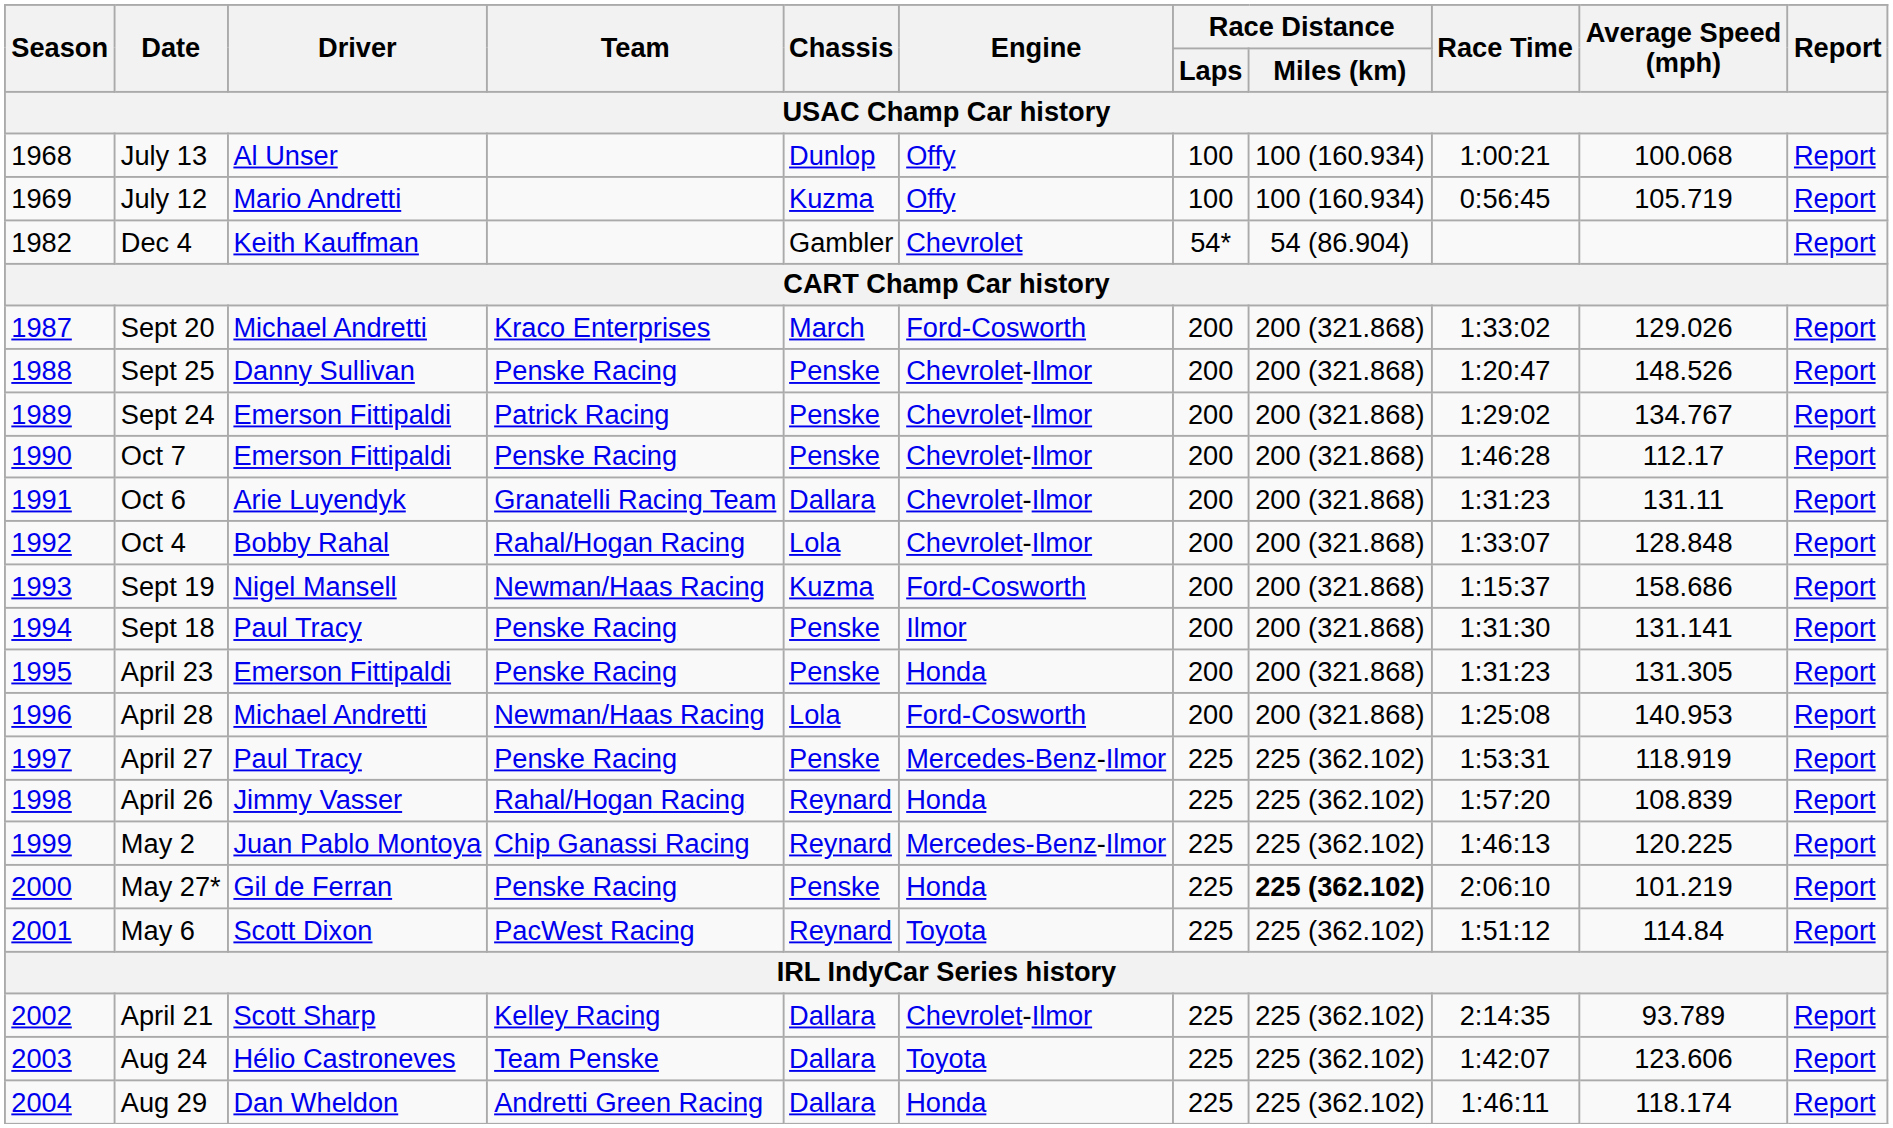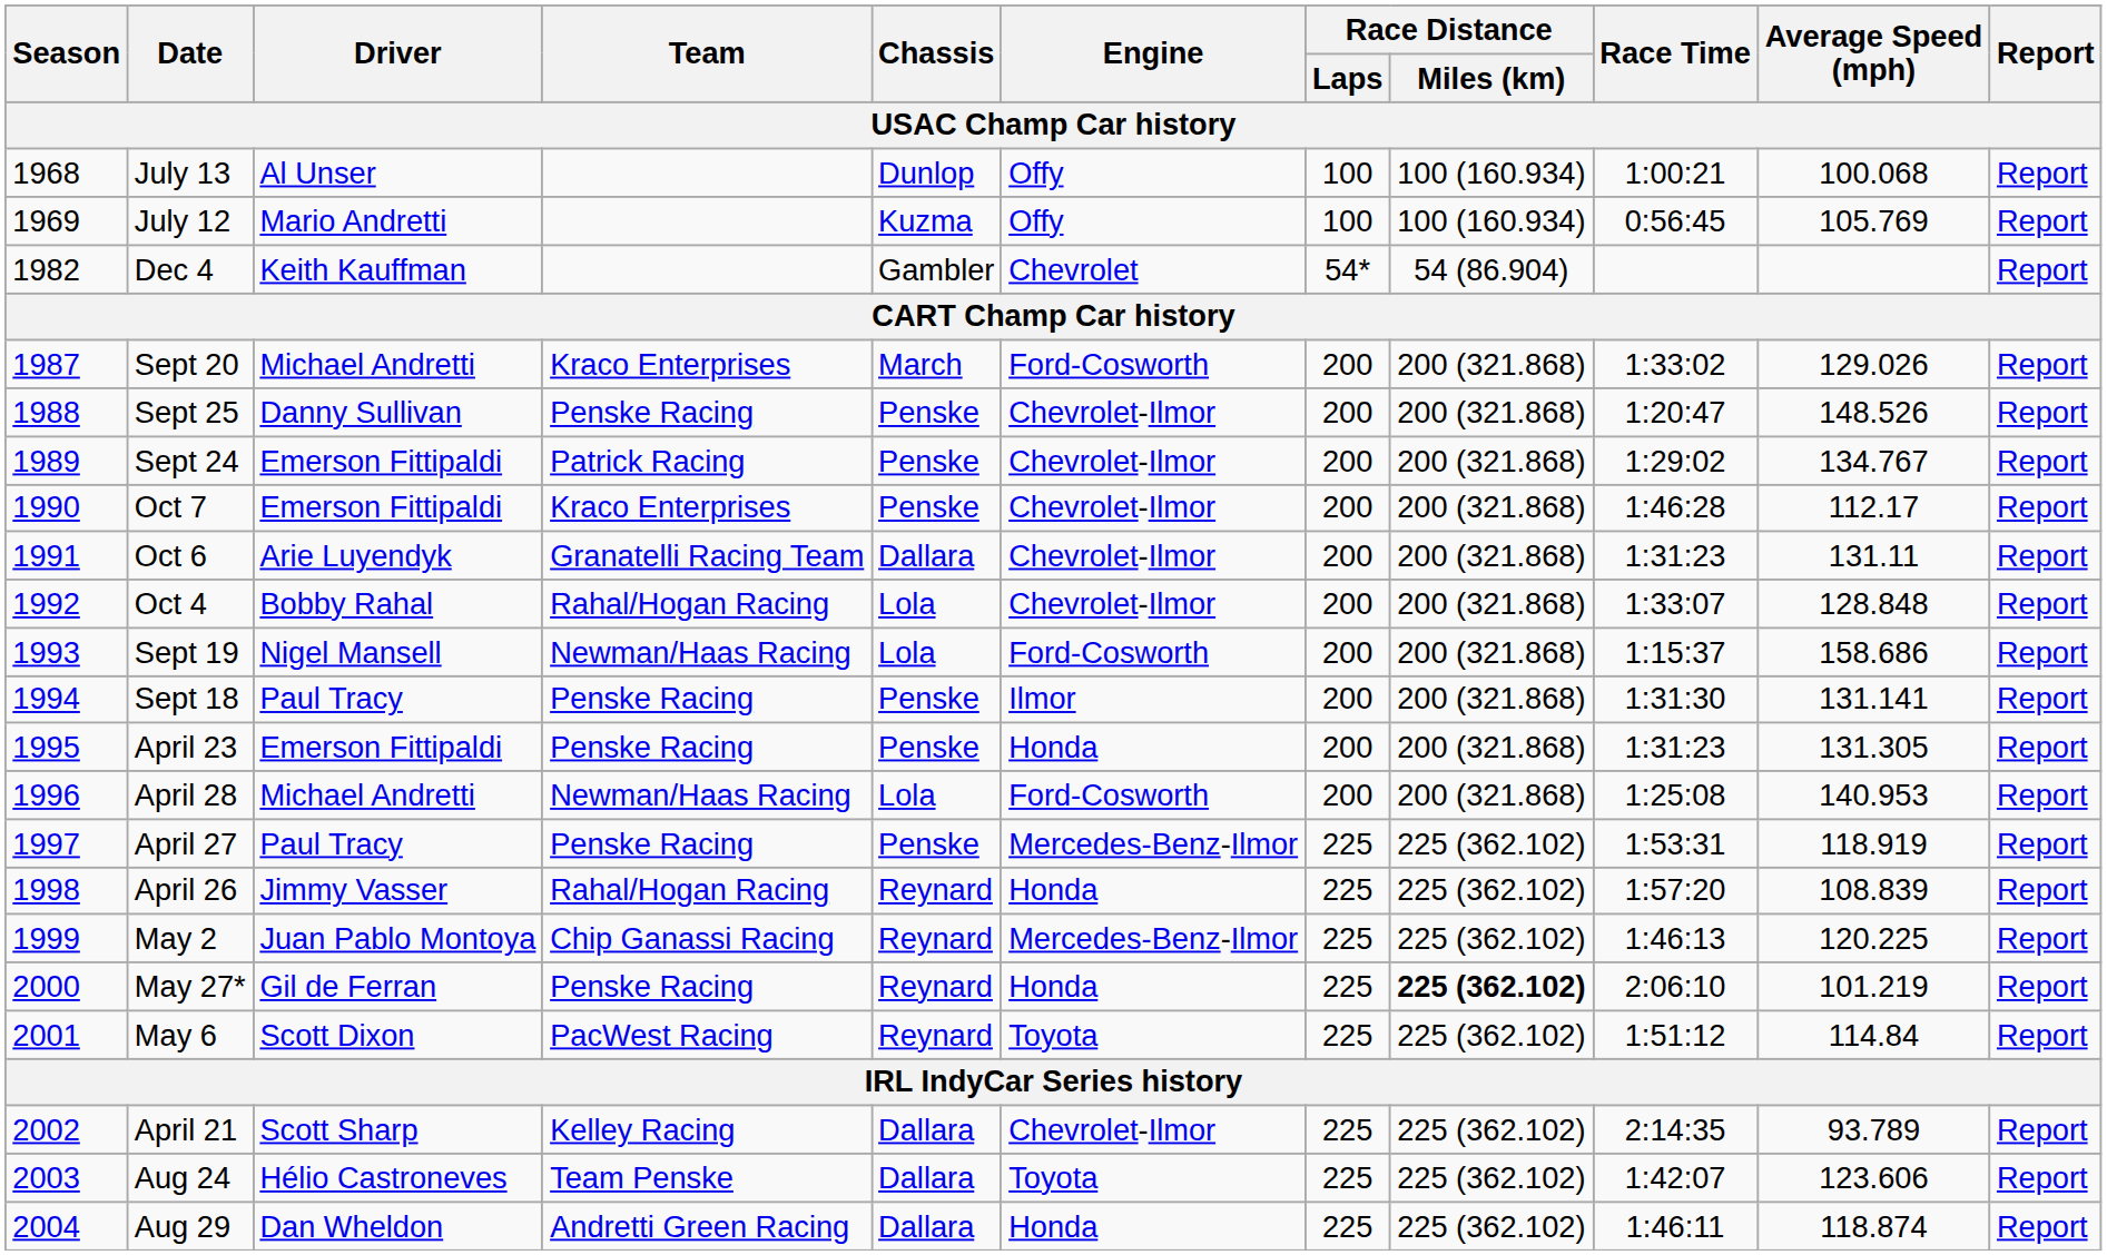 <table class="wikitable" style="font-size: 90%;">
 <tr>
 <th rowspan="2">Season</th>
 <th rowspan="2">Date</th>
 <th rowspan="2">Driver</th>
 <th rowspan="2">Team</th>
 <th rowspan="2">Chassis</th>
 <th rowspan="2">Engine</th>
 <th colspan="2">Race Distance</th>
 <th rowspan="2">Race Time</th>
 <th rowspan="2">Average Speed<br>(mph)</th>
 <th rowspan="2">Report</th>
 </tr>
 <tr>
 <th>Laps</th>
 <th>Miles (km)</th>
 </tr>
 <tr>
 <th colspan=11>USAC Champ Car history</th>
 </tr>
 <tr>
 <td>1968</td>
 <td>July 13</td>
 <td> <a href='#'>Al Unser</a></td>
 <td></td>
 <td><a href='#'>Dunlop</a></td>
 <td><a href='#'>Offy</a></td>
 <td align="center">100</td>
 <td align="center">100 (160.934)</td>
 <td align="center">1:00:21</td>
 <td align="center">100.068</td>
 <td><a href='#'>Report</a></td>
 </tr>
 <tr>
 <td>1969</td>
 <td>July 12</td>
 <td> <a href='#'>Mario Andretti</a></td>
 <td></td>
 <td><a href='#'>Kuzma</a></td>
 <td><a href='#'>Offy</a></td>
 <td align="center">100</td>
 <td align="center">100 (160.934)</td>
 <td align="center">0:56:45</td>
-<td align="center">105.719</td>
+<td align="center">105.769</td>
 <td><a href='#'>Report</a></td>
 </tr>
 <tr>
 <td>1982</td>
 <td>Dec 4</td>
 <td> <a href='#'>Keith Kauffman</a></td>
 <td></td>
 <td>Gambler</td>
 <td><a href='#'>Chevrolet</a></td>
 <td align="center">54*</td>
 <td align="center">54 (86.904)</td>
 <td align="center"></td>
 <td align="center"></td>
 <td><a href='#'>Report</a></td>
 </tr>
 <tr>
 <th colspan=11>CART Champ Car history</th>
 </tr>
 <tr>
 <td><a href='#'>1987</a></td>
 <td>Sept 20</td>
 <td> <a href='#'>Michael Andretti</a></td>
 <td><a href='#'>Kraco Enterprises</a></td>
 <td><a href='#'>March</a></td>
 <td><a href='#'>Ford-Cosworth</a></td>
 <td align="center">200</td>
 <td align="center">200 (321.868)</td>
 <td align="center">1:33:02</td>
 <td align="center">129.026</td>
 <td><a href='#'>Report</a></td>
 </tr>
 <tr>
 <td><a href='#'>1988</a></td>
 <td>Sept 25</td>
 <td> <a href='#'>Danny Sullivan</a></td>
 <td><a href='#'>Penske Racing</a></td>
 <td><a href='#'>Penske</a></td>
 <td><a href='#'>Chevrolet</a>-<a href='#'>Ilmor</a></td>
 <td align="center">200</td>
 <td align="center">200 (321.868)</td>
 <td align="center">1:20:47</td>
 <td align="center">148.526</td>
 <td><a href='#'>Report</a></td>
 </tr>
 <tr>
 <td><a href='#'>1989</a></td>
 <td>Sept 24</td>
 <td> <a href='#'>Emerson Fittipaldi</a></td>
 <td><a href='#'>Patrick Racing</a></td>
 <td><a href='#'>Penske</a></td>
 <td><a href='#'>Chevrolet</a>-<a href='#'>Ilmor</a></td>
 <td align="center">200</td>
 <td align="center">200 (321.868)</td>
 <td align="center">1:29:02</td>
 <td align="center">134.767</td>
 <td><a href='#'>Report</a></td>
 </tr>
 <tr>
 <td><a href='#'>1990</a></td>
 <td>Oct 7</td>
 <td> <a href='#'>Emerson Fittipaldi</a></td>
-<td><a href='#'>Penske Racing</a></td>
+<td><a href='#'>Kraco Enterprises</a></td>
 <td><a href='#'>Penske</a></td>
 <td><a href='#'>Chevrolet</a>-<a href='#'>Ilmor</a></td>
 <td align="center">200</td>
 <td align="center">200 (321.868)</td>
 <td align="center">1:46:28</td>
 <td align="center">112.17</td>
 <td><a href='#'>Report</a></td>
 </tr>
 <tr>
 <td><a href='#'>1991</a></td>
 <td>Oct 6</td>
 <td> <a href='#'>Arie Luyendyk</a></td>
 <td><a href='#'>Granatelli Racing Team</a></td>
 <td><a href='#'>Dallara</a></td>
 <td><a href='#'>Chevrolet</a>-<a href='#'>Ilmor</a></td>
 <td align="center">200</td>
 <td align="center">200 (321.868)</td>
 <td align="center">1:31:23</td>
 <td align="center">131.11</td>
 <td><a href='#'>Report</a></td>
 </tr>
 <tr>
 <td><a href='#'>1992</a></td>
 <td>Oct 4</td>
 <td> <a href='#'>Bobby Rahal</a></td>
 <td><a href='#'>Rahal/Hogan Racing</a></td>
 <td><a href='#'>Lola</a></td>
 <td><a href='#'>Chevrolet</a>-<a href='#'>Ilmor</a></td>
 <td align="center">200</td>
 <td align="center">200 (321.868)</td>
 <td align="center">1:33:07</td>
 <td align="center">128.848</td>
 <td><a href='#'>Report</a></td>
 </tr>
 <tr>
 <td><a href='#'>1993</a></td>
 <td>Sept 19</td>
 <td> <a href='#'>Nigel Mansell</a></td>
 <td><a href='#'>Newman/Haas Racing</a></td>
-<td><a href='#'>Kuzma</a></td>
+<td><a href='#'>Lola</a></td>
 <td><a href='#'>Ford-Cosworth</a></td>
 <td align="center">200</td>
 <td align="center">200 (321.868)</td>
 <td align="center">1:15:37</td>
 <td align="center">158.686</td>
 <td><a href='#'>Report</a></td>
 </tr>
 <tr>
 <td><a href='#'>1994</a></td>
 <td>Sept 18</td>
 <td> <a href='#'>Paul Tracy</a></td>
 <td><a href='#'>Penske Racing</a></td>
 <td><a href='#'>Penske</a></td>
 <td><a href='#'>Ilmor</a></td>
 <td align="center">200</td>
 <td align="center">200 (321.868)</td>
 <td align="center">1:31:30</td>
 <td align="center">131.141</td>
 <td><a href='#'>Report</a></td>
 </tr>
 <tr>
 <td><a href='#'>1995</a></td>
 <td>April 23</td>
 <td> <a href='#'>Emerson Fittipaldi</a></td>
 <td><a href='#'>Penske Racing</a></td>
 <td><a href='#'>Penske</a></td>
 <td><a href='#'>Honda</a></td>
 <td align="center">200</td>
 <td align="center">200 (321.868)</td>
 <td align="center">1:31:23</td>
 <td align="center">131.305</td>
 <td><a href='#'>Report</a></td>
 </tr>
 <tr>
 <td><a href='#'>1996</a></td>
 <td>April 28</td>
 <td> <a href='#'>Michael Andretti</a></td>
 <td><a href='#'>Newman/Haas Racing</a></td>
 <td><a href='#'>Lola</a></td>
 <td><a href='#'>Ford-Cosworth</a></td>
 <td align="center">200</td>
 <td align="center">200 (321.868)</td>
 <td align="center">1:25:08</td>
 <td align="center">140.953</td>
 <td><a href='#'>Report</a></td>
 </tr>
 <tr>
 <td><a href='#'>1997</a></td>
 <td>April 27</td>
 <td> <a href='#'>Paul Tracy</a></td>
 <td><a href='#'>Penske Racing</a></td>
 <td><a href='#'>Penske</a></td>
 <td><a href='#'>Mercedes-Benz</a>-<a href='#'>Ilmor</a></td>
 <td align="center">225</td>
 <td align="center">225 (362.102)</td>
 <td align="center">1:53:31</td>
 <td align="center">118.919</td>
 <td><a href='#'>Report</a></td>
 </tr>
 <tr>
 <td><a href='#'>1998</a></td>
 <td>April 26</td>
 <td> <a href='#'>Jimmy Vasser</a></td>
 <td><a href='#'>Rahal/Hogan Racing</a></td>
 <td><a href='#'>Reynard</a></td>
 <td><a href='#'>Honda</a></td>
 <td align="center">225</td>
 <td align="center">225 (362.102)</td>
 <td align="center">1:57:20</td>
 <td align="center">108.839</td>
 <td><a href='#'>Report</a></td>
 </tr>
 <tr>
 <td><a href='#'>1999</a></td>
 <td>May 2</td>
 <td> <a href='#'>Juan Pablo Montoya</a></td>
 <td><a href='#'>Chip Ganassi Racing</a></td>
 <td><a href='#'>Reynard</a></td>
 <td><a href='#'>Mercedes-Benz</a>-<a href='#'>Ilmor</a></td>
 <td align="center">225</td>
 <td align="center">225 (362.102)</td>
 <td align="center">1:46:13</td>
 <td align="center">120.225</td>
 <td><a href='#'>Report</a></td>
 </tr>
 <tr>
 <td><a href='#'>2000</a></td>
 <td>May 27*</td>
 <td> <a href='#'>Gil de Ferran</a></td>
 <td><a href='#'>Penske Racing</a></td>
-<td><a href='#'>Penske</a></td>
+<td><a href='#'>Reynard</a></td>
 <td><a href='#'>Honda</a></td>
 <td align="center">225</td>
 <td align="center"><strong>225 (362.102)</strong></td>
 <td align="center">2:06:10</td>
 <td align="center">101.219</td>
 <td><a href='#'>Report</a></td>
 </tr>
 <tr>
 <td><a href='#'>2001</a></td>
 <td>May 6</td>
 <td> <a href='#'>Scott Dixon</a></td>
 <td><a href='#'>PacWest Racing</a></td>
 <td><a href='#'>Reynard</a></td>
 <td><a href='#'>Toyota</a></td>
 <td align="center">225</td>
 <td align="center">225 (362.102)</td>
 <td align="center">1:51:12</td>
 <td align="center">114.84</td>
 <td><a href='#'>Report</a></td>
 </tr>
 <tr>
 <th colspan=11>IRL IndyCar Series history</th>
 </tr>
 <tr>
 <td><a href='#'>2002</a></td>
 <td>April 21</td>
 <td> <a href='#'>Scott Sharp</a></td>
 <td><a href='#'>Kelley Racing</a></td>
 <td><a href='#'>Dallara</a></td>
 <td><a href='#'>Chevrolet</a>-<a href='#'>Ilmor</a></td>
 <td align="center">225</td>
 <td align="center">225 (362.102)</td>
 <td align="center">2:14:35</td>
 <td align="center">93.789</td>
 <td><a href='#'>Report</a></td>
 </tr>
 <tr>
 <td><a href='#'>2003</a></td>
 <td>Aug 24</td>
 <td> <a href='#'>Hélio Castroneves</a></td>
 <td><a href='#'>Team Penske</a></td>
 <td><a href='#'>Dallara</a></td>
 <td><a href='#'>Toyota</a></td>
 <td align="center">225</td>
 <td align="center">225 (362.102)</td>
 <td align="center">1:42:07</td>
 <td align="center">123.606</td>
 <td><a href='#'>Report</a></td>
 </tr>
 <tr>
 <td><a href='#'>2004</a></td>
 <td>Aug 29</td>
 <td> <a href='#'>Dan Wheldon</a></td>
 <td><a href='#'>Andretti Green Racing</a></td>
 <td><a href='#'>Dallara</a></td>
 <td><a href='#'>Honda</a></td>
 <td align="center">225</td>
 <td align="center">225 (362.102)</td>
 <td align="center">1:46:11</td>
-<td align="center">118.174</td>
+<td align="center">118.874</td>
 <td><a href='#'>Report</a></td>
 </tr>
 </table>
